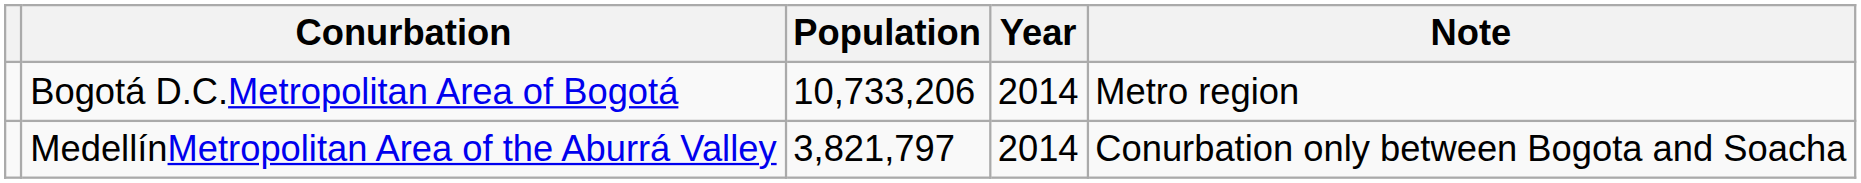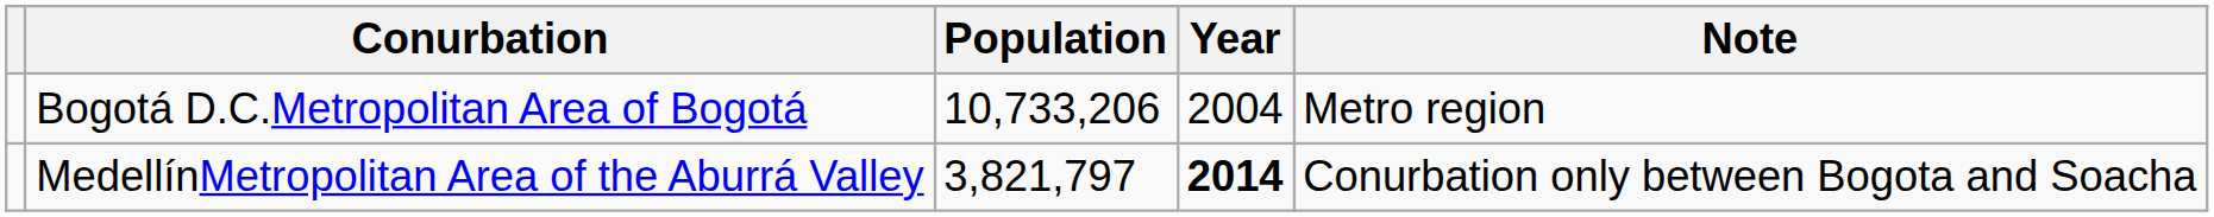 <table class="wikitable sortable">
 <tr>
 <th style="text-align:center;" class="unsortable"></th>
 <th>Conurbation</th>
 <th>Population</th>
 <th>Year</th>
 <th>Note</th>
 </tr>
 <tr>
 <td style="text-align:center;"></td>
 <td><span>Bogotá D.C.</span><a href='#'>Metropolitan Area of Bogotá</a></td>
 <td>10,733,206</td>
-<td>2014</td>
+<td>2004</td>
 <td>Metro region</td>
 </tr>
 <tr>
 <td style="text-align:center;"></td>
 <td><span>Medellín</span><a href='#'>Metropolitan Area of the Aburrá Valley</a></td>
 <td>3,821,797</td>
-<td>2014</td>
+<td><strong>2014</strong></td>
 <td>Conurbation only between Bogota and Soacha</td>
 </tr>
 </table>
